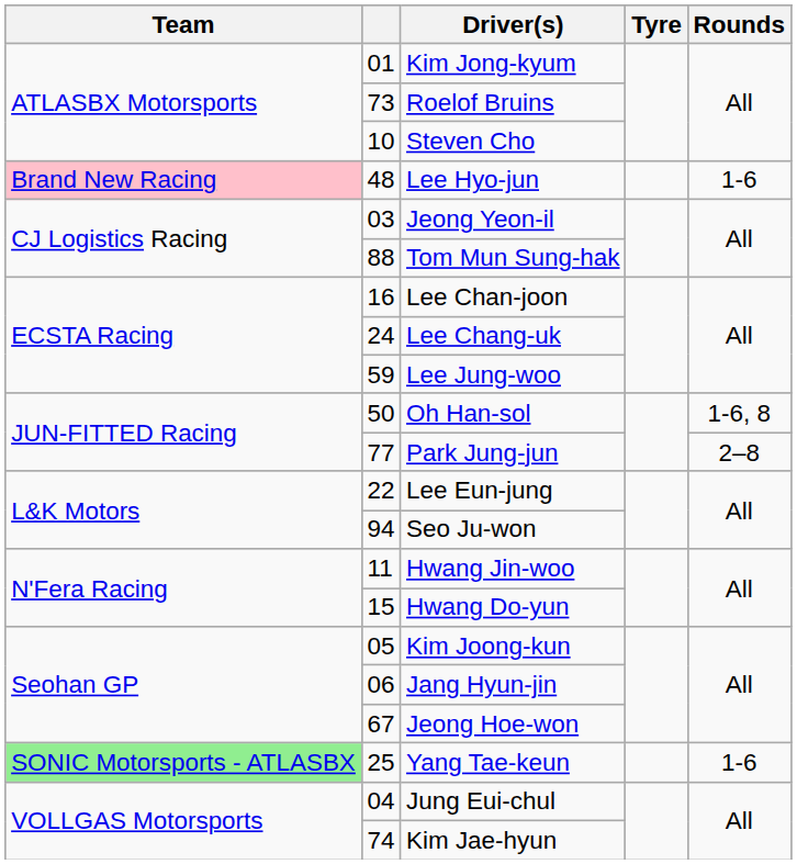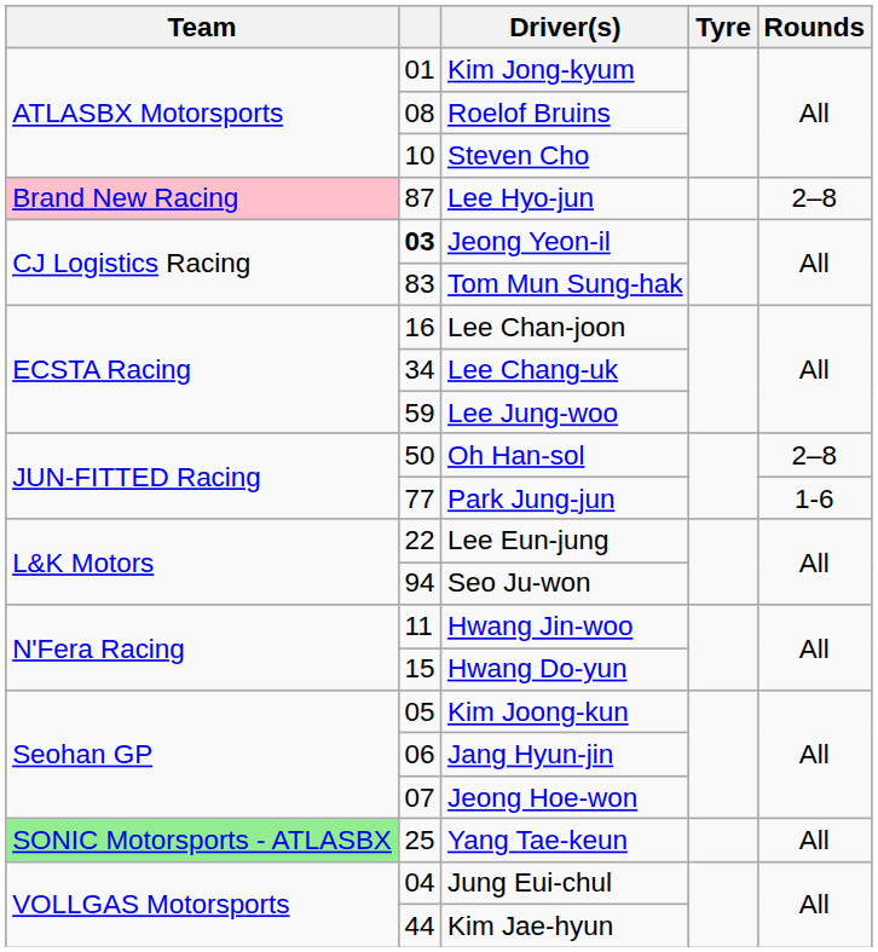 <table class="wikitable" style="font-size: 85%;">
 <tr>
 <th>Team</th>
 <th></th>
 <th class="unsortable">Driver(s)</th>
 <th>Tyre</th>
 <th>Rounds</th>
 </tr>
 <tr>
 <td rowspan=3><a href='#'>ATLASBX Motorsports</a></td>
 <td>01</td>
 <td> <a href='#'>Kim Jong-kyum</a></td>
 <td align="center" rowspan=3></td>
 <td rowspan=3 align=center>All</td>
 </tr>
 <tr>
-<td>73</td>
+<td>08</td>
 <td> <a href='#'>Roelof Bruins</a></td>
 </tr>
 <tr>
 <td>10</td>
 <td> <a href='#'>Steven Cho</a></td>
 </tr>
 <tr>
 <td style="background: pink;"><a href='#'>Brand New Racing</a></td>
-<td>48</td>
+<td>87</td>
 <td> <a href='#'>Lee Hyo-jun</a></td>
 <td align="center"></td>
-<td align=center>1-6</td>
+<td align=center>2–8</td>
 </tr>
 <tr>
 <td rowspan=2><a href='#'>CJ Logistics</a> Racing</td>
-<td>03</td>
+<td><strong>03</strong></td>
 <td> <a href='#'>Jeong Yeon-il</a></td>
 <td align="center" rowspan=2></td>
 <td rowspan=2 align=center>All</td>
 </tr>
 <tr>
-<td>88</td>
+<td>83</td>
 <td> <a href='#'>Tom Mun Sung-hak</a></td>
 </tr>
 <tr>
 <td rowspan=3><a href='#'>ECSTA Racing</a></td>
 <td>16</td>
 <td> Lee Chan-joon</td>
 <td align="center" rowspan=3></td>
 <td rowspan=3 align=center>All</td>
 </tr>
 <tr>
-<td>24</td>
+<td>34</td>
 <td> <a href='#'>Lee Chang-uk</a></td>
 </tr>
 <tr>
 <td>59</td>
 <td> <a href='#'>Lee Jung-woo</a></td>
 </tr>
 <tr>
 <td rowspan=2><a href='#'>JUN-FITTED Racing</a></td>
 <td>50</td>
 <td> <a href='#'>Oh Han-sol</a></td>
 <td align="center" rowspan=2></td>
-<td align=center>1-6, 8</td>
+<td align=center>2–8</td>
 </tr>
 <tr>
 <td>77</td>
 <td> <a href='#'>Park Jung-jun</a></td>
-<td align=center>2–8</td>
+<td align=center>1-6</td>
 </tr>
 <tr>
 <td rowspan=2><a href='#'>L&K Motors</a></td>
 <td>22</td>
 <td> Lee Eun-jung</td>
 <td align="center" rowspan=2></td>
 <td rowspan=2 align=center>All</td>
 </tr>
 <tr>
 <td>94</td>
 <td> Seo Ju-won</td>
 </tr>
 <tr>
 <td rowspan=2><a href='#'>N'Fera Racing</a></td>
 <td>11</td>
 <td> <a href='#'>Hwang Jin-woo</a></td>
 <td align="center" rowspan=2></td>
 <td rowspan=2 align=center>All</td>
 </tr>
 <tr>
 <td>15</td>
 <td> <a href='#'>Hwang Do-yun</a></td>
 </tr>
 <tr>
 <td rowspan=3><a href='#'>Seohan GP</a></td>
 <td>05</td>
 <td> <a href='#'>Kim Joong-kun</a></td>
 <td align="center" rowspan=3></td>
 <td rowspan=3 align=center>All</td>
 </tr>
 <tr>
 <td>06</td>
 <td> <a href='#'>Jang Hyun-jin</a></td>
 </tr>
 <tr>
-<td>67</td>
+<td>07</td>
 <td> <a href='#'>Jeong Hoe-won</a></td>
 </tr>
 <tr>
 <td style="background: lightgreen;"><a href='#'>SONIC Motorsports - ATLASBX</a></td>
 <td>25</td>
 <td> <a href='#'>Yang Tae-keun</a></td>
 <td align="center"></td>
-<td align=center>1-6</td>
+<td align=center>All</td>
 </tr>
 <tr>
 <td rowspan=2><a href='#'>VOLLGAS Motorsports</a></td>
 <td>04</td>
 <td> Jung Eui-chul</td>
 <td align="center" rowspan=2></td>
 <td rowspan=2 align=center>All</td>
 </tr>
 <tr>
-<td>74</td>
+<td>44</td>
 <td> Kim Jae-hyun</td>
 </tr>
 <tr>
 </tr>
 </table>
